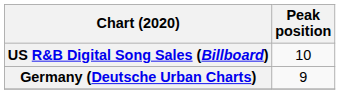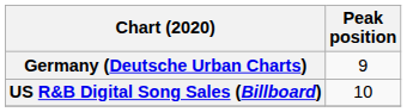 <table class="wikitable sortable plainrowheaders" style="text-align:center">
 <tr>
 <th>Chart (2020)</th>
 <th>Peak<br>position</th>
 </tr>
 <tr>
+<th scope="row">Germany (<a href='#'>Deutsche Urban Charts</a>)</th>
+<td style="text-align:center;">9</td>
+</tr>
+<tr>
 <th scope=row>US <a href='#'>R&B Digital Song Sales</a> (<a href='#'><em>Billboard</em></a>)</th>
 <td>10</td>
 </tr>
 <tr>
-<th scope="row">Germany (<a href='#'>Deutsche Urban Charts</a>)</th>
-<td style="text-align:center;">9</td>
-</tr>
-<tr>
 </tr>
 </table>
